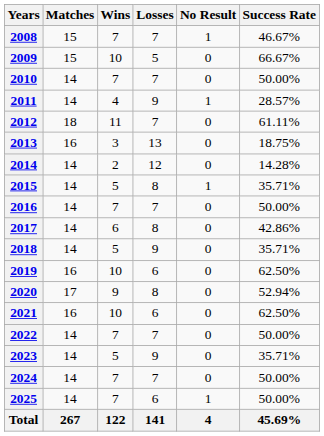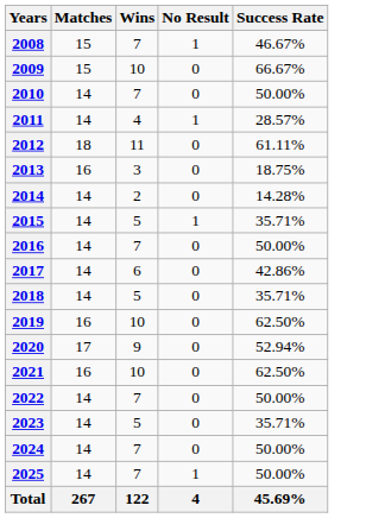 <table class="wikitable sortable" style="text-align: center;">
 <tr>
 <th>Years</th>
 <th>Matches</th>
 <th>Wins</th>
-<th>Losses</th>
 <th>No Result</th>
 <th>Success Rate</th>
 </tr>
 <tr>
 <th><a href='#'>2008</a></th>
 <td>15</td>
-<td>7</td>
 <td>7</td>
 <td>1</td>
 <td>46.67%</td>
 </tr>
 <tr>
 <th><a href='#'>2009</a></th>
 <td>15</td>
 <td>10</td>
-<td>5</td>
 <td>0</td>
 <td>66.67%</td>
 </tr>
 <tr>
 <th><a href='#'>2010</a></th>
 <td>14</td>
-<td>7</td>
 <td>7</td>
 <td>0</td>
 <td>50.00%</td>
 </tr>
 <tr>
 <th><a href='#'>2011</a></th>
 <td>14</td>
 <td>4</td>
-<td>9</td>
 <td>1</td>
 <td>28.57%</td>
 </tr>
 <tr>
 <th><a href='#'>2012</a></th>
 <td>18</td>
 <td>11</td>
-<td>7</td>
 <td>0</td>
 <td>61.11%</td>
 </tr>
 <tr>
 <th><a href='#'>2013</a></th>
 <td>16</td>
 <td>3</td>
-<td>13</td>
 <td>0</td>
 <td>18.75%</td>
 </tr>
 <tr>
 <th><a href='#'>2014</a></th>
 <td>14</td>
 <td>2</td>
-<td>12</td>
 <td>0</td>
 <td>14.28%</td>
 </tr>
 <tr>
 <th><a href='#'>2015</a></th>
 <td>14</td>
 <td>5</td>
-<td>8</td>
 <td>1</td>
 <td>35.71%</td>
 </tr>
 <tr>
 <th><a href='#'>2016</a></th>
 <td>14</td>
-<td>7</td>
 <td>7</td>
 <td>0</td>
 <td>50.00%</td>
 </tr>
 <tr>
 <th><a href='#'>2017</a></th>
 <td>14</td>
 <td>6</td>
-<td>8</td>
 <td>0</td>
 <td>42.86%</td>
 </tr>
 <tr>
 <th><a href='#'>2018</a></th>
 <td>14</td>
 <td>5</td>
-<td>9</td>
 <td>0</td>
 <td>35.71%</td>
 </tr>
 <tr>
 <th><a href='#'>2019</a></th>
 <td>16</td>
 <td>10</td>
-<td>6</td>
 <td>0</td>
 <td>62.50%</td>
 </tr>
 <tr>
 <th><a href='#'>2020</a></th>
 <td>17</td>
 <td>9</td>
-<td>8</td>
 <td>0</td>
 <td>52.94%</td>
 </tr>
 <tr>
 <th><a href='#'>2021</a></th>
 <td>16</td>
 <td>10</td>
-<td>6</td>
 <td>0</td>
 <td>62.50%</td>
 </tr>
 <tr>
 <th><a href='#'>2022</a></th>
 <td>14</td>
-<td>7</td>
 <td>7</td>
 <td>0</td>
 <td>50.00%</td>
 </tr>
 <tr>
 <th><a href='#'>2023</a></th>
 <td>14</td>
 <td>5</td>
-<td>9</td>
 <td>0</td>
 <td>35.71%</td>
 </tr>
 <tr>
 <th><a href='#'>2024</a></th>
 <td>14</td>
-<td>7</td>
 <td>7</td>
 <td>0</td>
 <td>50.00%</td>
 </tr>
 <tr>
 <th><a href='#'>2025</a></th>
 <td>14</td>
 <td>7</td>
-<td>6</td>
 <td>1</td>
 <td>50.00%</td>
 </tr>
 <tr>
 <th>Total</th>
 <th><strong>267</strong></th>
 <th><strong>122</strong></th>
-<th><strong>141</strong></th>
 <th><strong>4</strong></th>
 <th><strong>45.69%</strong></th>
 </tr>
 </table>
